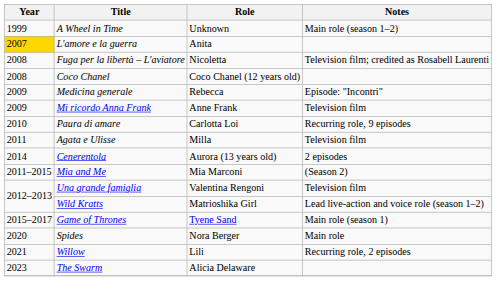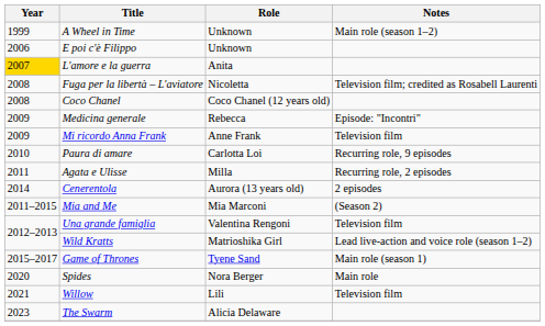 <table class="wikitable">
 <tr>
 <th>Year</th>
 <th>Title</th>
 <th>Role</th>
 <th>Notes</th>
 </tr>
 <tr>
 <td>1999</td>
 <td><em>A Wheel in Time</em></td>
 <td>Unknown</td>
 <td>Main role (season 1–2)</td>
+</tr>
+<tr>
+<td>2006</td>
+<td><em>E poi c'è Filippo</em></td>
+<td>Unknown</td>
+<td></td>
 </tr>
 <tr>
 <td style="background: gold;">2007</td>
 <td><em>L'amore e la guerra</em></td>
 <td>Anita</td>
 <td></td>
 </tr>
 <tr>
 <td>2008</td>
 <td><em>Fuga per la libertà – L'aviatore</em></td>
 <td>Nicoletta</td>
 <td>Television film; credited as Rosabell Laurenti</td>
 </tr>
 <tr>
 <td>2008</td>
 <td><em>Coco Chanel</em></td>
 <td>Coco Chanel (12 years old)</td>
 <td></td>
 </tr>
 <tr>
 <td>2009</td>
 <td><em>Medicina generale</em></td>
 <td>Rebecca</td>
 <td>Episode: "Incontri"</td>
 </tr>
 <tr>
 <td>2009</td>
 <td><em><a href='#'>Mi ricordo Anna Frank</a></em></td>
 <td>Anne Frank</td>
 <td>Television film</td>
 </tr>
 <tr>
 <td>2010</td>
 <td><em>Paura di amare</em></td>
 <td>Carlotta Loi</td>
 <td>Recurring role, 9 episodes</td>
 </tr>
 <tr>
 <td>2011</td>
 <td><em>Agata e Ulisse</em></td>
 <td>Milla</td>
-<td>Television film</td>
+<td>Recurring role, 2 episodes</td>
 </tr>
 <tr>
 <td>2014</td>
 <td><em><a href='#'>Cenerentola</a></em></td>
 <td>Aurora (13 years old)</td>
 <td>2 episodes</td>
 </tr>
 <tr>
 <td>2011–2015</td>
 <td><em><a href='#'>Mia and Me</a></em></td>
 <td>Mia Marconi</td>
 <td>(Season 2)</td>
 </tr>
 <tr>
 <td rowspan=2>2012–2013</td>
 <td><em><a href='#'>Una grande famiglia</a></em></td>
 <td>Valentina Rengoni</td>
 <td>Television film</td>
 </tr>
 <tr>
 <td><em><a href='#'>Wild Kratts</a></em></td>
 <td>Matrioshika Girl</td>
 <td>Lead live-action and voice role (season 1–2)</td>
 </tr>
 <tr>
 <td>2015–2017</td>
 <td><em><a href='#'>Game of Thrones</a></em></td>
 <td><a href='#'>Tyene Sand</a></td>
 <td>Main role (season 1)</td>
 </tr>
 <tr>
 <td>2020</td>
 <td><em>Spides</em></td>
 <td>Nora Berger</td>
 <td>Main role</td>
 </tr>
 <tr>
 <td>2021</td>
 <td><a href='#'><em>Willow</em></a></td>
 <td>Lili</td>
-<td>Recurring role, 2 episodes</td>
+<td>Television film</td>
 </tr>
 <tr>
 <td>2023</td>
 <td><em><a href='#'>The Swarm</a></em></td>
 <td>Alicia Delaware</td>
 <td></td>
 </tr>
 <tr>
 </tr>
 </table>
